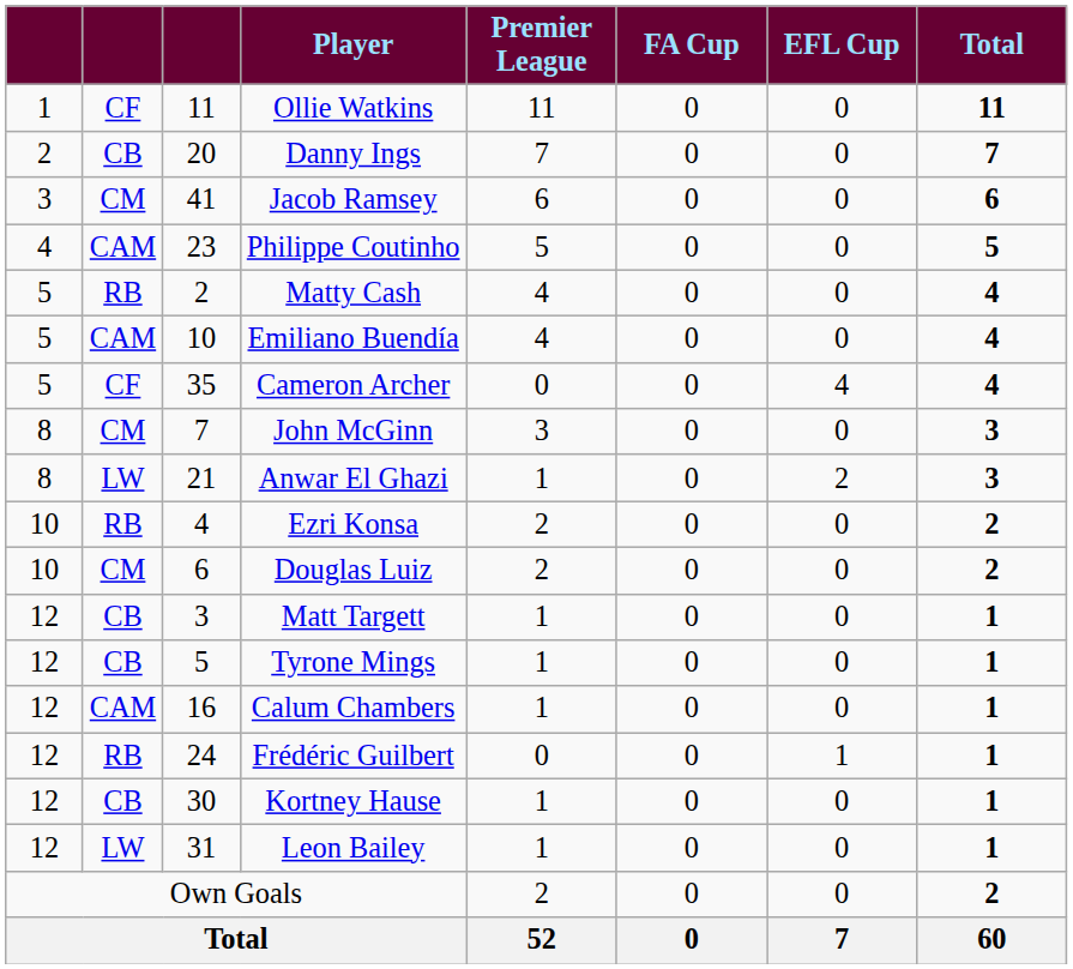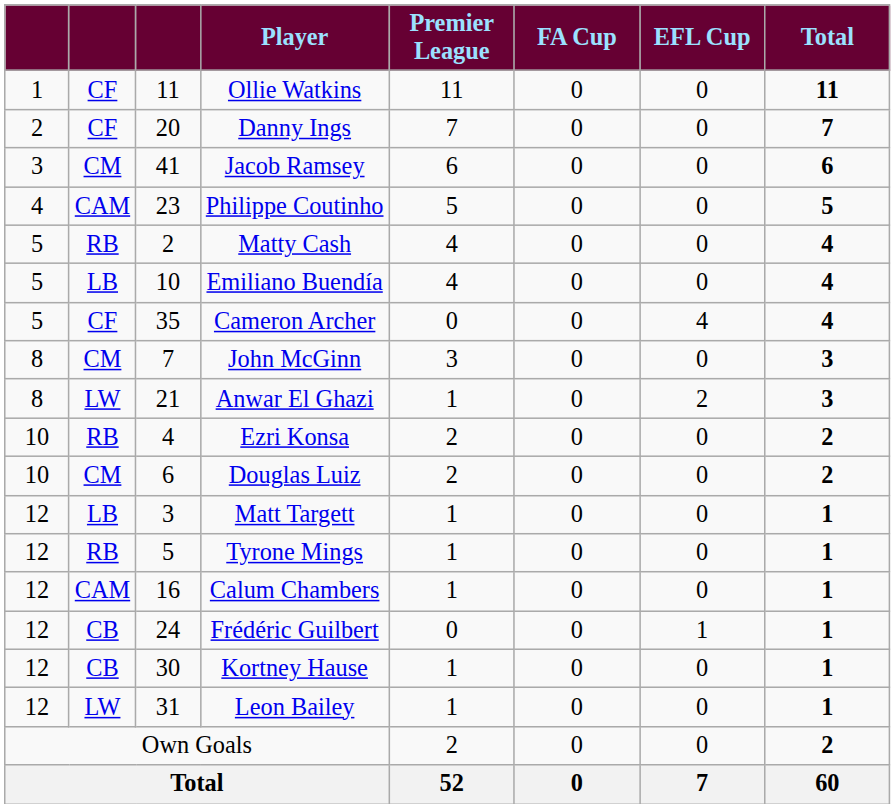 <table class="wikitable sortable" style="text-align:center">
 <tr>
 <th style="background:#660033;color:#9be1ff; width:35px;"></th>
 <th style="background:#660033;color:#9be1ff; width:35px;"></th>
 <th style="background:#660033;color:#9be1ff; width:35px;"></th>
 <th style="background:#660033;color:#9be1ff;">Player</th>
 <th style="background:#660033;color:#9be1ff; width:75px;">Premier League</th>
 <th style="background:#660033;color:#9be1ff; width:75px;">FA Cup</th>
 <th style="background:#660033;color:#9be1ff; width:75px;">EFL Cup</th>
 <th style="background:#660033;color:#9be1ff; width:75px;"><strong>Total</strong></th>
 </tr>
 <tr>
 <td>1</td>
 <td><a href='#'>CF</a></td>
 <td>11</td>
 <td> <a href='#'>Ollie Watkins</a></td>
 <td>11</td>
 <td>0</td>
 <td>0</td>
 <td><strong>11</strong></td>
 </tr>
 <tr>
 <td>2</td>
-<td><a href='#'>CB</a></td>
+<td><a href='#'>CF</a></td>
 <td>20</td>
 <td> <a href='#'>Danny Ings</a></td>
 <td>7</td>
 <td>0</td>
 <td>0</td>
 <td><strong>7</strong></td>
 </tr>
 <tr>
 <td>3</td>
 <td><a href='#'>CM</a></td>
 <td>41</td>
 <td> <a href='#'>Jacob Ramsey</a></td>
 <td>6</td>
 <td>0</td>
 <td>0</td>
 <td><strong>6</strong></td>
 </tr>
 <tr>
 <td>4</td>
 <td><a href='#'>CAM</a></td>
 <td>23</td>
 <td> <a href='#'>Philippe Coutinho</a></td>
 <td>5</td>
 <td>0</td>
 <td>0</td>
 <td><strong>5</strong></td>
 </tr>
 <tr>
 <td>5</td>
 <td><a href='#'>RB</a></td>
 <td>2</td>
 <td> <a href='#'>Matty Cash</a></td>
 <td>4</td>
 <td>0</td>
 <td>0</td>
 <td><strong>4</strong></td>
 </tr>
 <tr>
 <td>5</td>
-<td><a href='#'>CAM</a></td>
+<td><a href='#'>LB</a></td>
 <td>10</td>
 <td> <a href='#'>Emiliano Buendía</a></td>
 <td>4</td>
 <td>0</td>
 <td>0</td>
 <td><strong>4</strong></td>
 </tr>
 <tr>
 <td>5</td>
 <td><a href='#'>CF</a></td>
 <td>35</td>
 <td> <a href='#'>Cameron Archer</a></td>
 <td>0</td>
 <td>0</td>
 <td>4</td>
 <td><strong>4</strong></td>
 </tr>
 <tr>
 <td>8</td>
 <td><a href='#'>CM</a></td>
 <td>7</td>
 <td> <a href='#'>John McGinn</a></td>
 <td>3</td>
 <td>0</td>
 <td>0</td>
 <td><strong>3</strong></td>
 </tr>
 <tr>
 <td>8</td>
 <td><a href='#'>LW</a></td>
 <td>21</td>
 <td> <a href='#'>Anwar El Ghazi</a></td>
 <td>1</td>
 <td>0</td>
 <td>2</td>
 <td><strong>3</strong></td>
 </tr>
 <tr>
 <td>10</td>
 <td><a href='#'>RB</a></td>
 <td>4</td>
 <td> <a href='#'>Ezri Konsa</a></td>
 <td>2</td>
 <td>0</td>
 <td>0</td>
 <td><strong>2</strong></td>
 </tr>
 <tr>
 <td>10</td>
 <td><a href='#'>CM</a></td>
 <td>6</td>
 <td> <a href='#'>Douglas Luiz</a></td>
 <td>2</td>
 <td>0</td>
 <td>0</td>
 <td><strong>2</strong></td>
 </tr>
 <tr>
 <td>12</td>
-<td><a href='#'>CB</a></td>
+<td><a href='#'>LB</a></td>
 <td>3</td>
 <td> <a href='#'>Matt Targett</a></td>
 <td>1</td>
 <td>0</td>
 <td>0</td>
 <td><strong>1</strong></td>
 </tr>
 <tr>
 <td>12</td>
-<td><a href='#'>CB</a></td>
+<td><a href='#'>RB</a></td>
 <td>5</td>
 <td> <a href='#'>Tyrone Mings</a></td>
 <td>1</td>
 <td>0</td>
 <td>0</td>
 <td><strong>1</strong></td>
 </tr>
 <tr>
 <td>12</td>
 <td><a href='#'>CAM</a></td>
 <td>16</td>
 <td> <a href='#'>Calum Chambers</a></td>
 <td>1</td>
 <td>0</td>
 <td>0</td>
 <td><strong>1</strong></td>
 </tr>
 <tr>
 <td>12</td>
-<td><a href='#'>RB</a></td>
+<td><a href='#'>CB</a></td>
 <td>24</td>
 <td> <a href='#'>Frédéric Guilbert</a></td>
 <td>0</td>
 <td>0</td>
 <td>1</td>
 <td><strong>1</strong></td>
 </tr>
 <tr>
 <td>12</td>
 <td><a href='#'>CB</a></td>
 <td>30</td>
 <td> <a href='#'>Kortney Hause</a></td>
 <td>1</td>
 <td>0</td>
 <td>0</td>
 <td><strong>1</strong></td>
 </tr>
 <tr>
 <td>12</td>
 <td><a href='#'>LW</a></td>
 <td>31</td>
 <td> <a href='#'>Leon Bailey</a></td>
 <td>1</td>
 <td>0</td>
 <td>0</td>
 <td><strong>1</strong></td>
 </tr>
 <tr class="sortbottom">
 <td colspan="4">Own Goals</td>
 <td>2</td>
 <td>0</td>
 <td>0</td>
 <td><strong>2</strong></td>
 </tr>
 <tr class="sortbottom">
 <th colspan="4"><strong>Total</strong></th>
 <th>52</th>
 <th><strong>0</strong></th>
 <th>7</th>
 <th>60</th>
 </tr>
 </table>
